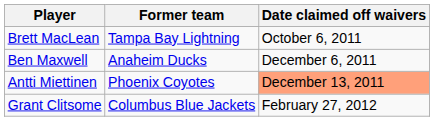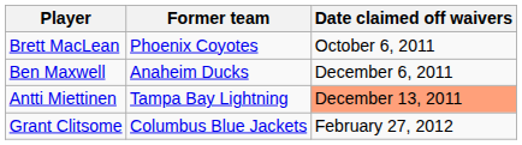 <table class="wikitable">
 <tr>
 <th>Player</th>
 <th>Former team</th>
 <th>Date claimed off waivers</th>
 </tr>
 <tr>
 <td><a href='#'>Brett MacLean</a></td>
-<td><a href='#'>Tampa Bay Lightning</a></td>
+<td><a href='#'>Phoenix Coyotes</a></td>
 <td>October 6, 2011</td>
 </tr>
 <tr>
 <td><a href='#'>Ben Maxwell</a></td>
 <td><a href='#'>Anaheim Ducks</a></td>
 <td>December 6, 2011</td>
 </tr>
 <tr>
 <td><a href='#'>Antti Miettinen</a></td>
-<td><a href='#'>Phoenix Coyotes</a></td>
+<td><a href='#'>Tampa Bay Lightning</a></td>
 <td style="background: lightsalmon;">December 13, 2011</td>
 </tr>
 <tr>
 <td><a href='#'>Grant Clitsome</a></td>
 <td><a href='#'>Columbus Blue Jackets</a></td>
 <td>February 27, 2012</td>
 </tr>
 </table>
